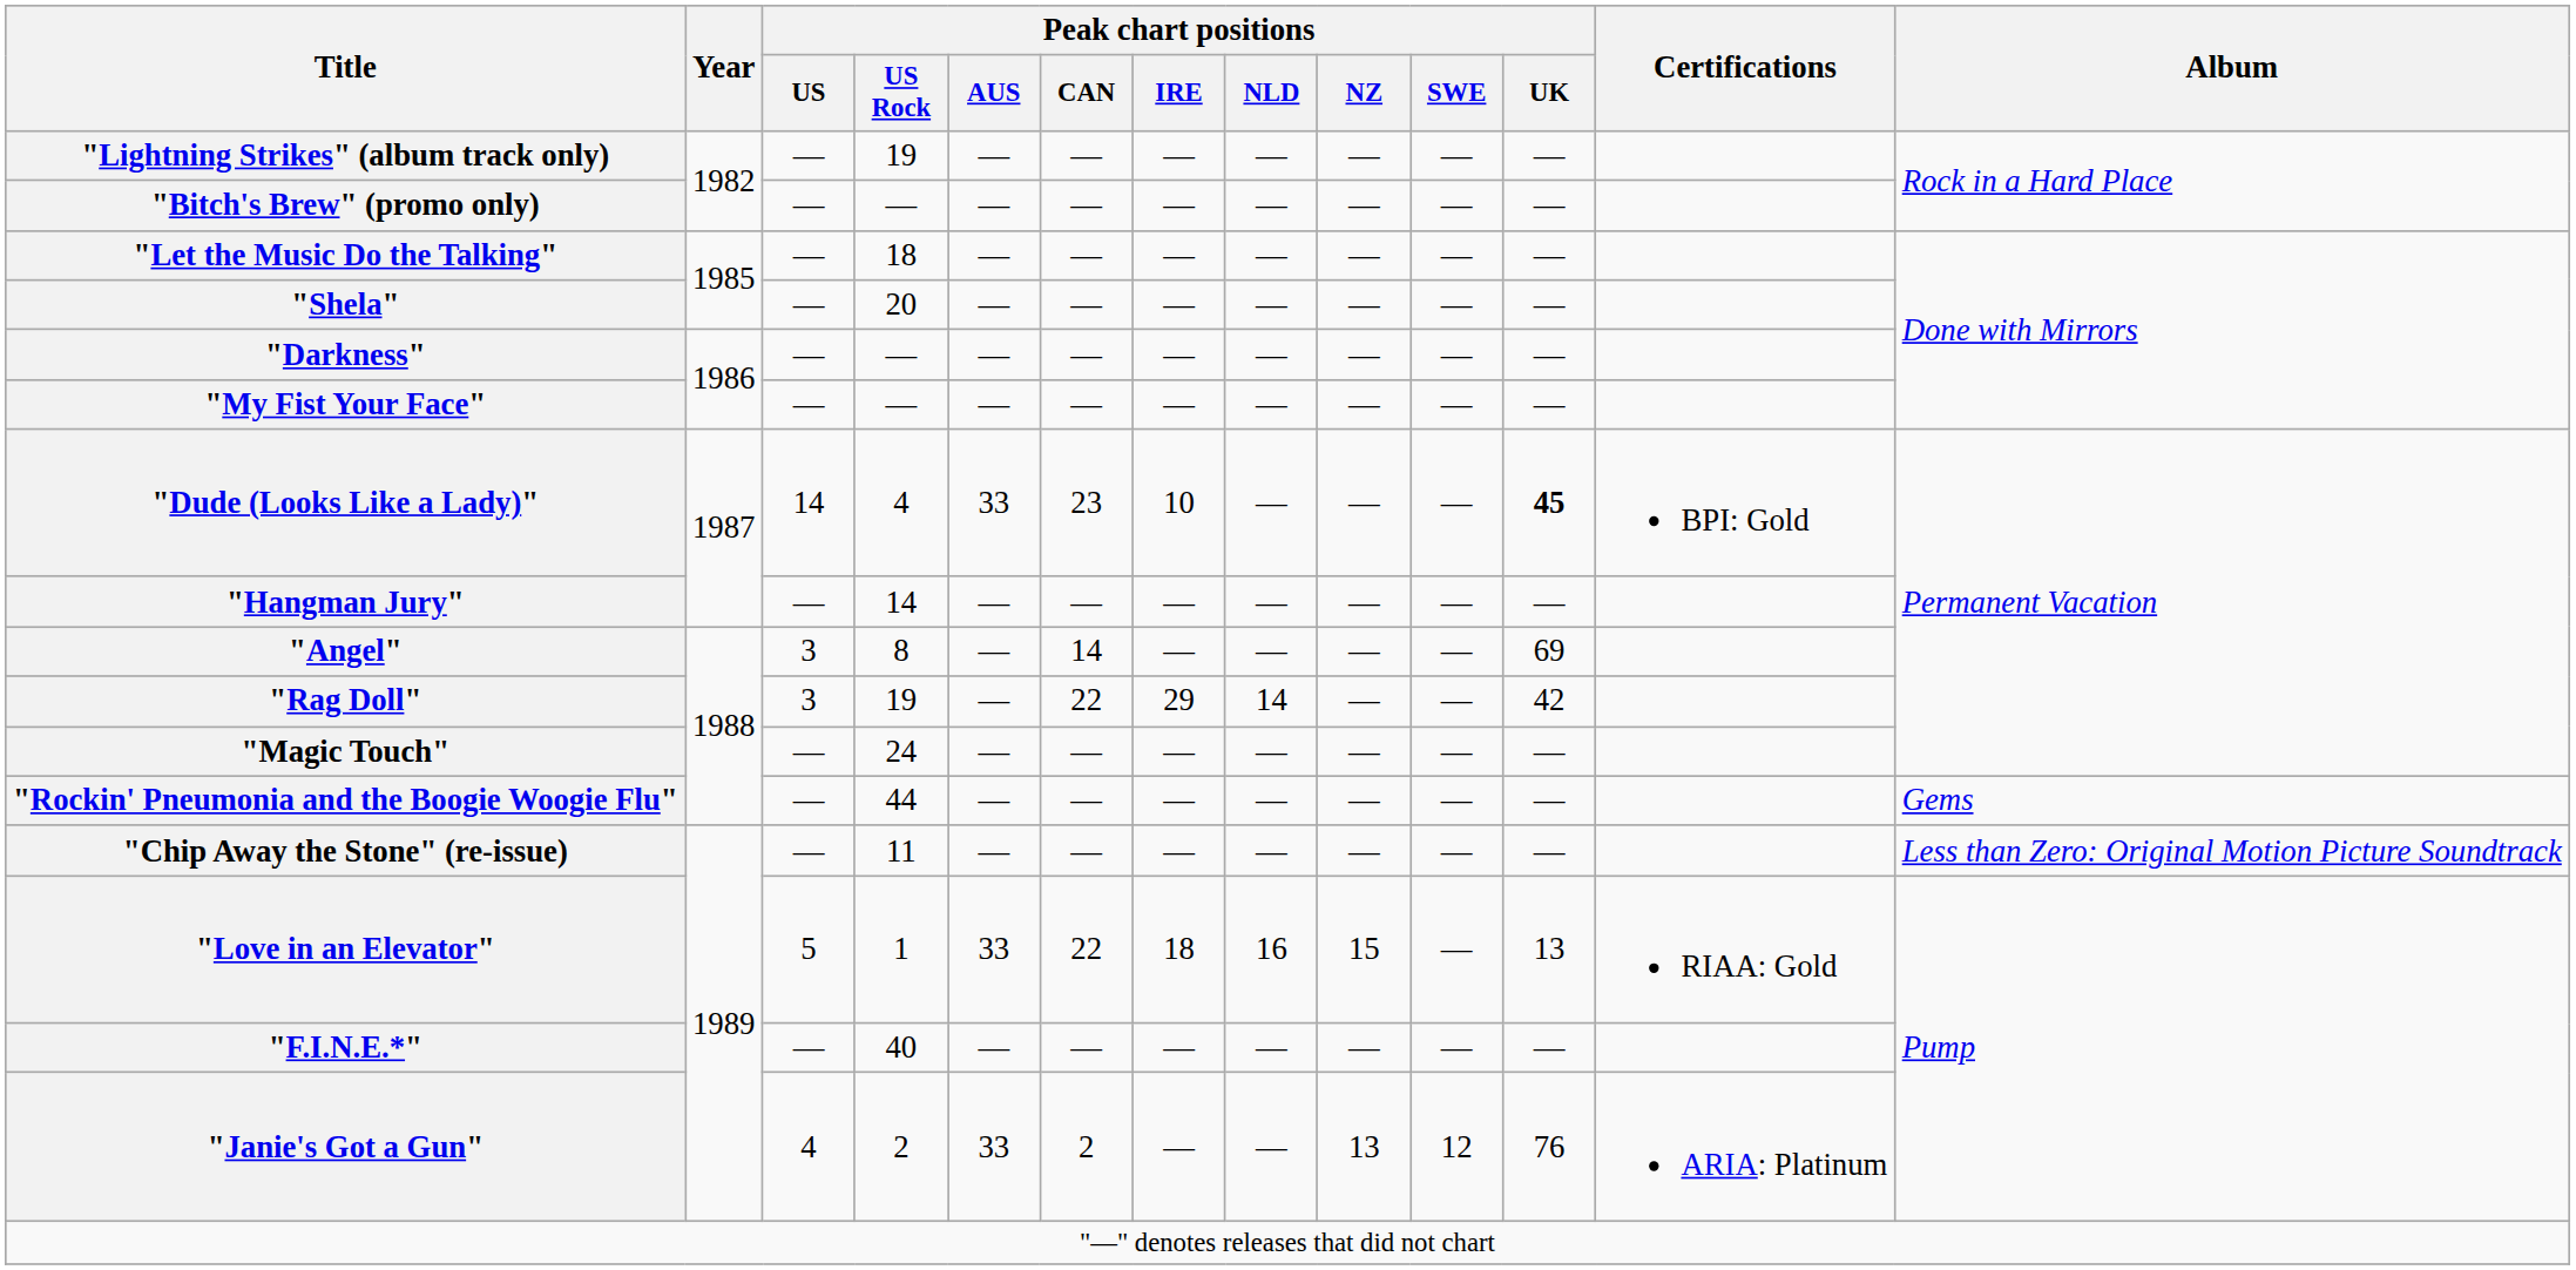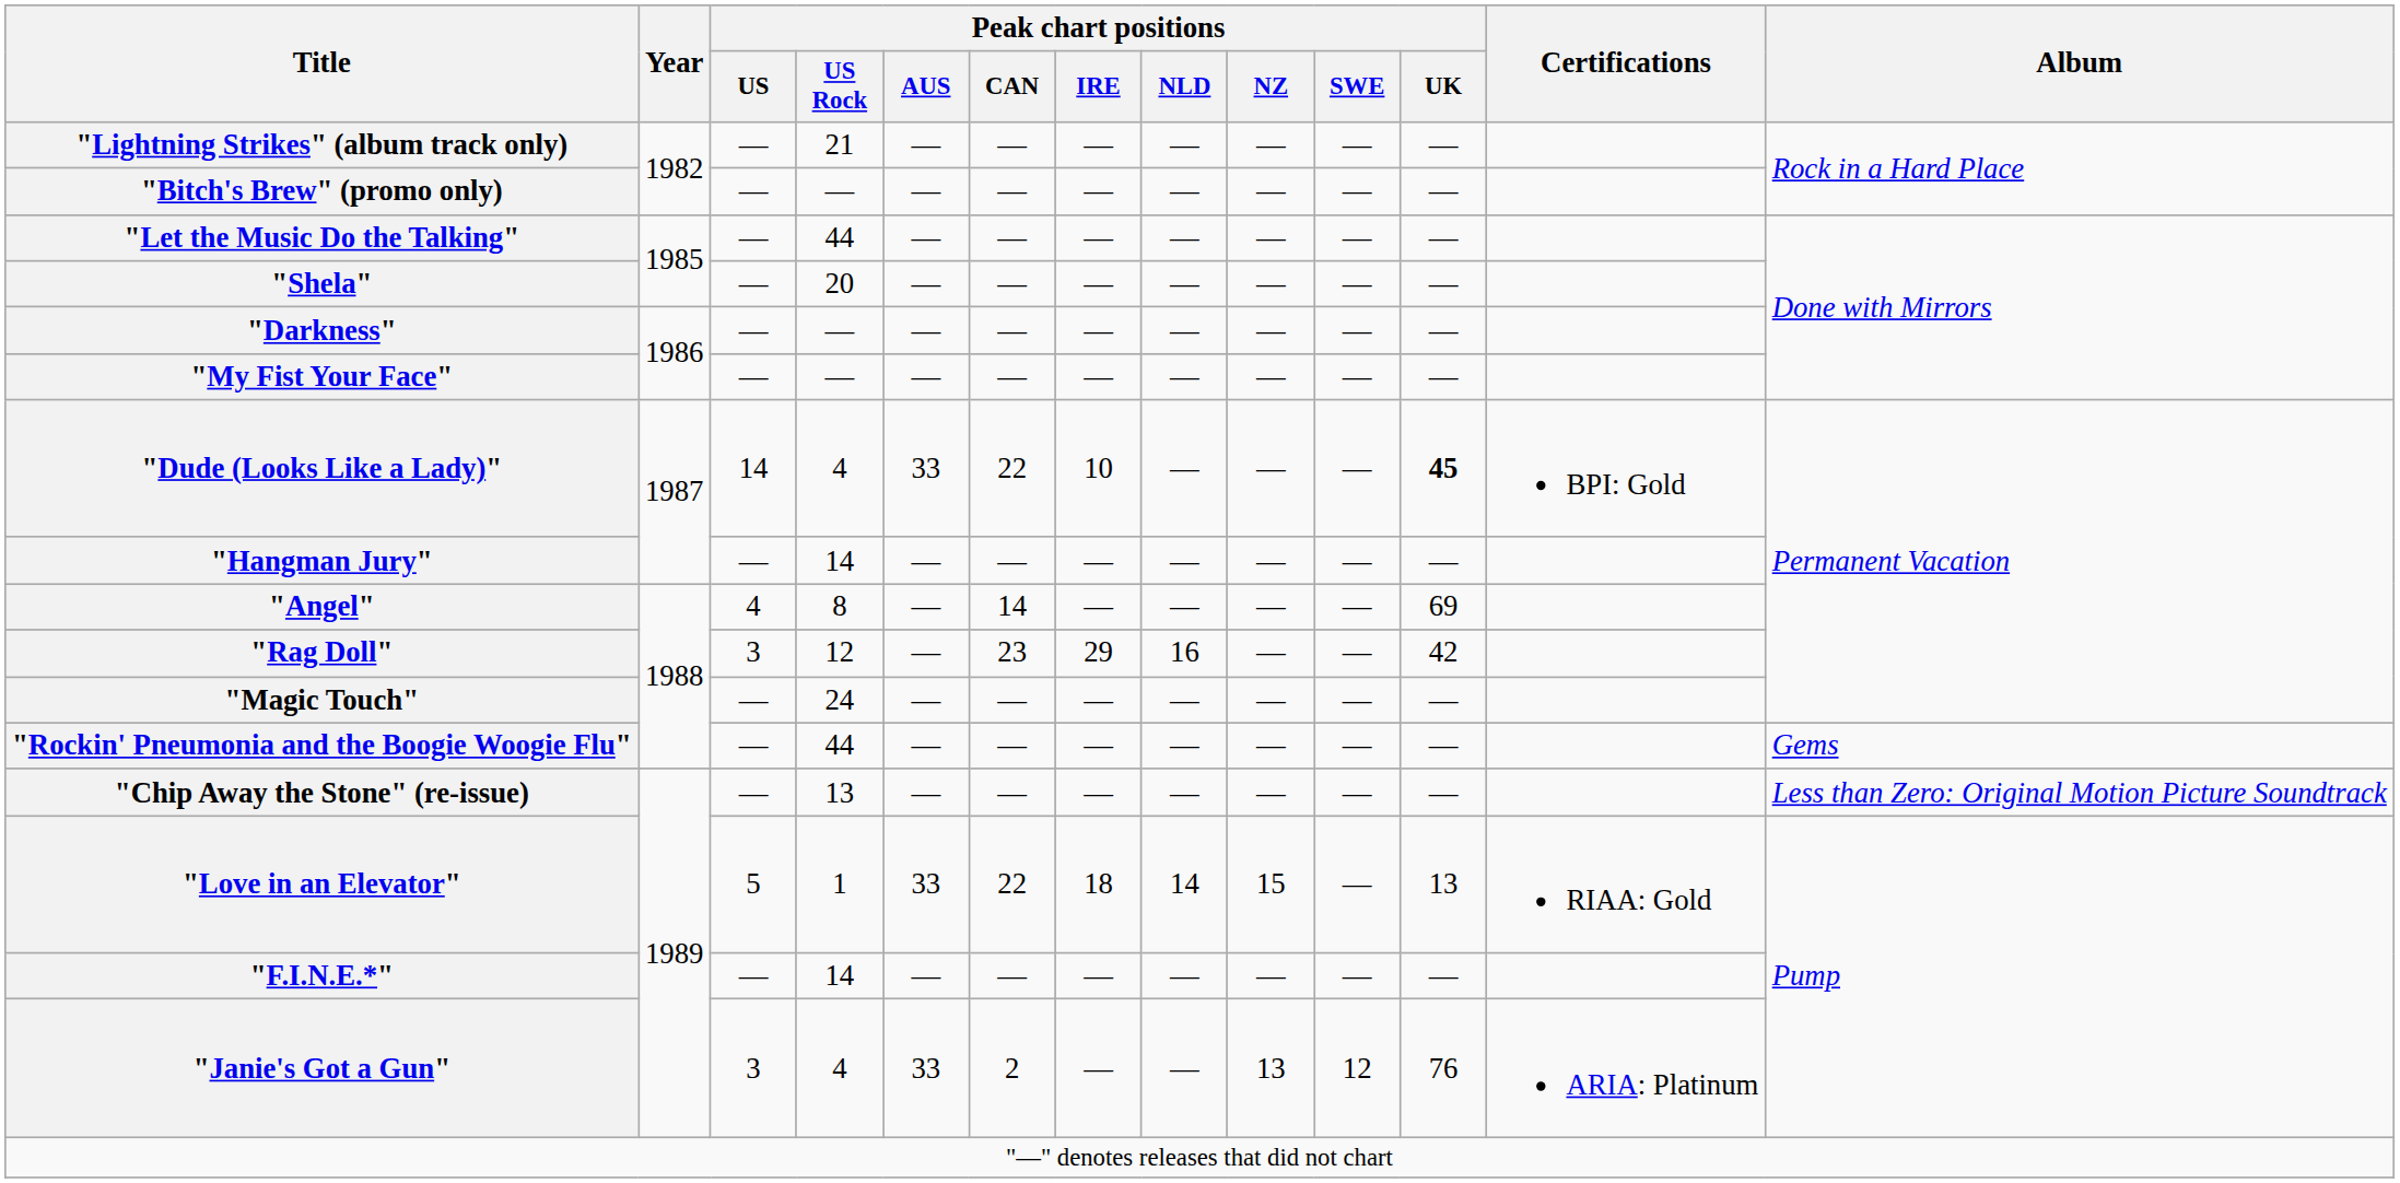 <table class="wikitable plainrowheaders">
 <tr>
 <th rowspan="2">Title</th>
 <th rowspan="2">Year</th>
 <th colspan="9">Peak chart positions</th>
 <th rowspan="2">Certifications</th>
 <th rowspan="2">Album</th>
 </tr>
 <tr>
 <th style="width:3em;font-size:85%">US<br></th>
 <th style="width:3em;font-size:85%"><a href='#'>US Rock</a><br></th>
 <th style="width:3em;font-size:85%"><a href='#'>AUS</a><br></th>
 <th style="width:3em;font-size:85%">CAN<br></th>
 <th style="width:3em;font-size:85%"><a href='#'>IRE</a><br></th>
 <th style="width:3em;font-size:85%"><a href='#'>NLD</a><br></th>
 <th style="width:3em;font-size:85%"><a href='#'>NZ</a><br></th>
 <th style="width:3em;font-size:85%"><a href='#'>SWE</a><br></th>
 <th style="width:3em;font-size:85%">UK<br></th>
 </tr>
 <tr>
 <th scope="row">"<a href='#'>Lightning Strikes</a>" (album track only)</th>
 <td align="center" rowspan="2">1982</td>
 <td align="center">—</td>
-<td align="center">19</td>
+<td align="center">21</td>
 <td align="center">—</td>
 <td align="center">—</td>
 <td align="center">—</td>
 <td align="center">—</td>
 <td align="center">—</td>
 <td align="center">—</td>
 <td align="center">—</td>
 <td></td>
 <td rowspan="2"><em><a href='#'>Rock in a Hard Place</a></em></td>
 </tr>
 <tr>
 <th scope="row">"<a href='#'>Bitch's Brew</a>" (promo only)</th>
 <td align="center">—</td>
 <td align="center">—</td>
 <td align="center">—</td>
 <td align="center">—</td>
 <td align="center">—</td>
 <td align="center">—</td>
 <td align="center">—</td>
 <td align="center">—</td>
 <td align="center">—</td>
 <td></td>
 </tr>
 <tr>
 <th scope="row">"<a href='#'>Let the Music Do the Talking</a>"</th>
 <td align="center" rowspan="2">1985</td>
 <td align="center">—</td>
-<td align="center">18</td>
+<td align="center">44</td>
 <td align="center">—</td>
 <td align="center">—</td>
 <td align="center">—</td>
 <td align="center">—</td>
 <td align="center">—</td>
 <td align="center">—</td>
 <td align="center">—</td>
 <td></td>
 <td rowspan="4"><em><a href='#'>Done with Mirrors</a></em></td>
 </tr>
 <tr>
 <th scope="row">"<a href='#'>Shela</a>"</th>
 <td align="center">—</td>
 <td align="center">20</td>
 <td align="center">—</td>
 <td align="center">—</td>
 <td align="center">—</td>
 <td align="center">—</td>
 <td align="center">—</td>
 <td align="center">—</td>
 <td align="center">—</td>
 <td></td>
 </tr>
 <tr>
 <th scope="row">"<a href='#'>Darkness</a>"</th>
 <td align="center" rowspan="2">1986</td>
 <td align="center">—</td>
 <td align="center">—</td>
 <td align="center">—</td>
 <td align="center">—</td>
 <td align="center">—</td>
 <td align="center">—</td>
 <td align="center">—</td>
 <td align="center">—</td>
 <td align="center">—</td>
 <td></td>
 </tr>
 <tr>
 <th scope="row">"<a href='#'>My Fist Your Face</a>"</th>
 <td align="center">—</td>
 <td align="center">—</td>
 <td align="center">—</td>
 <td align="center">—</td>
 <td align="center">—</td>
 <td align="center">—</td>
 <td align="center">—</td>
 <td align="center">—</td>
 <td align="center">—</td>
 <td></td>
 </tr>
 <tr>
 <th scope="row">"<a href='#'>Dude (Looks Like a Lady)</a>"</th>
 <td align="center" rowspan="2">1987</td>
 <td align="center">14</td>
 <td align="center">4</td>
 <td align="center">33</td>
-<td align="center">23</td>
+<td align="center">22</td>
 <td align="center">10</td>
 <td align="center">—</td>
 <td align="center">—</td>
 <td align="center">—</td>
 <td align="center"><strong>45</strong></td>
 <td><br><ul><li>BPI: Gold</li></ul></td>
 <td rowspan="5"><em><a href='#'>Permanent Vacation</a></em></td>
 </tr>
 <tr>
 <th scope="row">"<a href='#'>Hangman Jury</a>"</th>
 <td align="center">—</td>
 <td align="center">14</td>
 <td align="center">—</td>
 <td align="center">—</td>
 <td align="center">—</td>
 <td align="center">—</td>
 <td align="center">—</td>
 <td align="center">—</td>
 <td align="center">—</td>
 <td></td>
 </tr>
 <tr>
 <th scope="row">"<a href='#'>Angel</a>"</th>
 <td align="center" rowspan="4">1988</td>
-<td align="center">3</td>
+<td align="center">4</td>
 <td align="center">8</td>
 <td align="center">—</td>
 <td align="center">14</td>
 <td align="center">—</td>
 <td align="center">—</td>
 <td align="center">—</td>
 <td align="center">—</td>
 <td align="center">69</td>
 <td></td>
 </tr>
 <tr>
 <th scope="row">"<a href='#'>Rag Doll</a>"</th>
 <td align="center">3</td>
-<td align="center">19</td>
+<td align="center">12</td>
 <td align="center">—</td>
-<td align="center">22</td>
+<td align="center">23</td>
 <td align="center">29</td>
-<td align="center">14</td>
+<td align="center">16</td>
 <td align="center">—</td>
 <td align="center">—</td>
 <td align="center">42</td>
 <td></td>
 </tr>
 <tr>
 <th scope="row">"Magic Touch"</th>
 <td align="center">—</td>
 <td align="center">24</td>
 <td align="center">—</td>
 <td align="center">—</td>
 <td align="center">—</td>
 <td align="center">—</td>
 <td align="center">—</td>
 <td align="center">—</td>
 <td align="center">—</td>
 <td></td>
 </tr>
 <tr>
 <th scope="row">"<a href='#'>Rockin' Pneumonia and the Boogie Woogie Flu</a>"</th>
 <td align="center">—</td>
 <td align="center">44</td>
 <td align="center">—</td>
 <td align="center">—</td>
 <td align="center">—</td>
 <td align="center">—</td>
 <td align="center">—</td>
 <td align="center">—</td>
 <td align="center">—</td>
 <td></td>
 <td><em><a href='#'>Gems</a></em></td>
 </tr>
 <tr>
 <th scope="row">"Chip Away the Stone" (re-issue)</th>
 <td align="center" rowspan="4">1989</td>
 <td align="center">—</td>
-<td align="center">11</td>
+<td align="center">13</td>
 <td align="center">—</td>
 <td align="center">—</td>
 <td align="center">—</td>
 <td align="center">—</td>
 <td align="center">—</td>
 <td align="center">—</td>
 <td align="center">—</td>
 <td></td>
 <td><a href='#'><em>Less than Zero: Original Motion Picture Soundtrack</em></a></td>
 </tr>
 <tr>
 <th scope="row">"<a href='#'>Love in an Elevator</a>"</th>
 <td align="center">5</td>
 <td align="center">1</td>
 <td align="center">33</td>
 <td align="center">22</td>
 <td align="center">18</td>
-<td align="center">16</td>
+<td align="center">14</td>
 <td align="center">15</td>
 <td align="center">—</td>
 <td align="center">13</td>
 <td><br><ul><li>RIAA: Gold</li></ul></td>
 <td rowspan="3"><em><a href='#'>Pump</a></em></td>
 </tr>
 <tr>
 <th scope="row">"<a href='#'>F.I.N.E.*</a>"</th>
 <td align="center">—</td>
-<td align="center">40</td>
+<td align="center">14</td>
 <td align="center">—</td>
 <td align="center">—</td>
 <td align="center">—</td>
 <td align="center">—</td>
 <td align="center">—</td>
 <td align="center">—</td>
 <td align="center">—</td>
 <td></td>
 </tr>
 <tr>
 <th scope="row">"<a href='#'>Janie's Got a Gun</a>"</th>
+<td align="center">3</td>
 <td align="center">4</td>
-<td align="center">2</td>
 <td align="center">33</td>
 <td align="center">2</td>
 <td align="center">—</td>
 <td align="center">—</td>
 <td align="center">13</td>
 <td align="center">12</td>
 <td align="center">76</td>
 <td><br><ul><li><a href='#'>ARIA</a>: Platinum</li></ul></td>
 </tr>
 <tr>
 <td align="center" colspan="15" style="font-size: 85%">"—" denotes releases that did not chart</td>
 </tr>
 </table>
